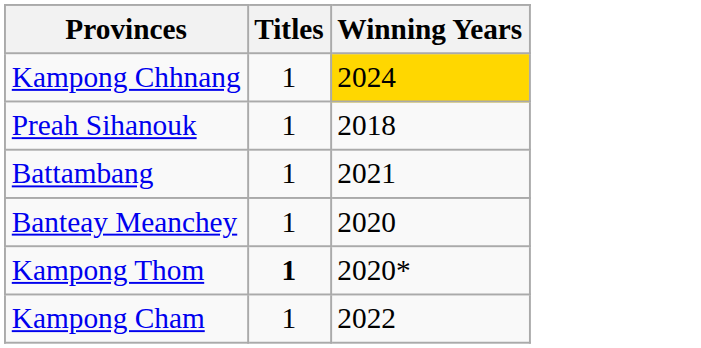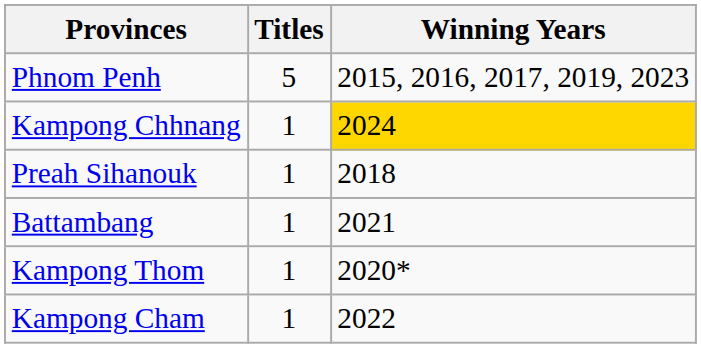 <table class="wikitable" style="font-size: 95%;">
 <tr>
 <th>Provinces</th>
 <th>Titles</th>
 <th>Winning Years</th>
+</tr>
+<tr>
+<td><a href='#'>Phnom Penh</a></td>
+<td align="center">5</td>
+<td>2015, 2016, 2017, 2019, 2023</td>
 </tr>
 <tr>
 <td><a href='#'>Kampong Chhnang</a></td>
 <td align="center">1</td>
 <td style="background: gold;">2024</td>
 </tr>
 <tr>
 <td><a href='#'>Preah Sihanouk</a></td>
 <td align="center">1</td>
 <td>2018</td>
 </tr>
 <tr>
 <td><a href='#'>Battambang</a></td>
 <td align="center">1</td>
 <td>2021</td>
 </tr>
 <tr>
-<td><a href='#'>Banteay Meanchey</a></td>
+<td><a href='#'>Kampong Thom</a></td>
 <td align="center">1</td>
-<td>2020</td>
-</tr>
-<tr>
-<td><a href='#'>Kampong Thom</a></td>
-<td align="center"><strong>1</strong></td>
 <td>2020*</td>
 </tr>
 <tr>
 <td><a href='#'>Kampong Cham</a></td>
 <td align="center">1</td>
 <td>2022</td>
 </tr>
 </table>
